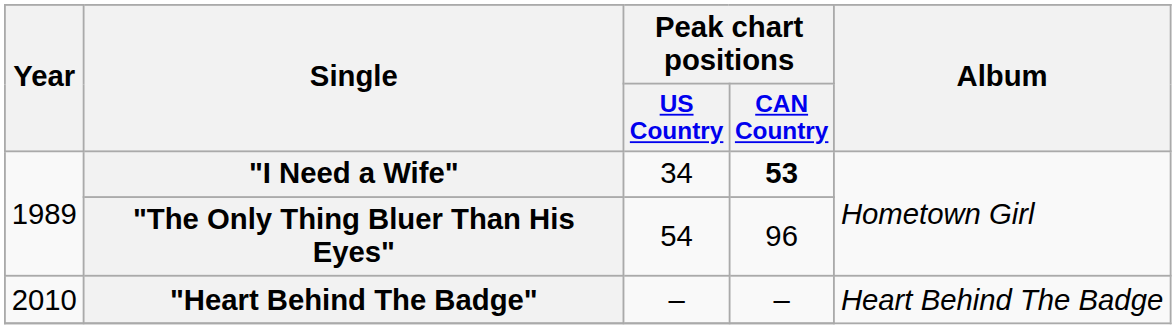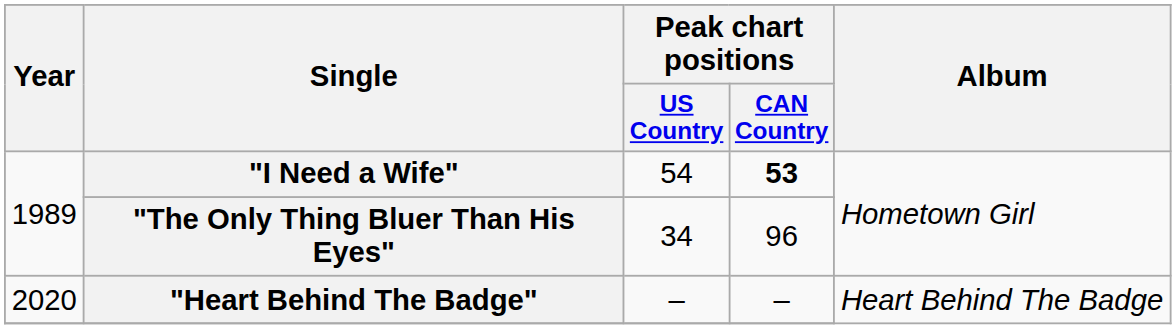 <table class="wikitable plainrowheaders" style="text-align:center;">
 <tr>
 <th rowspan="2">Year</th>
 <th rowspan="2" style="width:18em;">Single</th>
 <th colspan="2">Peak chart<br>positions</th>
 <th rowspan="2">Album</th>
 </tr>
 <tr style="font-size:smaller;">
 <th width="45"><a href='#'>US Country</a></th>
 <th width="45"><a href='#'>CAN Country</a></th>
 </tr>
 <tr>
 <td rowspan="2">1989</td>
 <th scope="row">"I Need a Wife"</th>
-<td>34</td>
+<td>54</td>
 <td><strong>53</strong></td>
 <td align="left" rowspan="2"><em>Hometown Girl</em></td>
 </tr>
 <tr>
 <th scope="row">"The Only Thing Bluer Than His Eyes"</th>
-<td>54</td>
+<td>34</td>
 <td>96</td>
 </tr>
 <tr>
-<td>2010</td>
+<td>2020</td>
 <th scope="row">"Heart Behind The Badge"</th>
 <td>–</td>
 <td>–</td>
 <td align="left" rowspan="2"><em>Heart Behind The Badge</em></td>
 </tr>
 <tr>
 </tr>
 </table>
